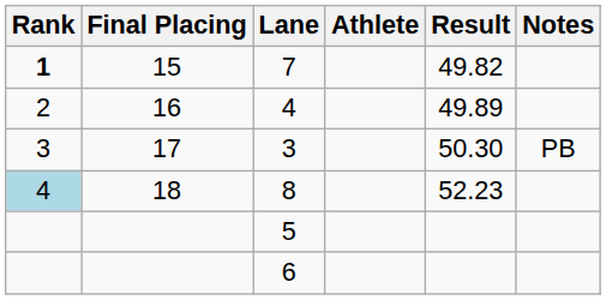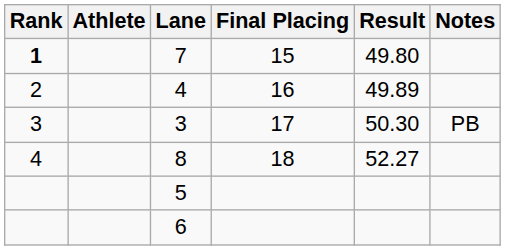 <table class="wikitable sortable" style="text-align:center">
 <tr>
 <th>Rank</th>
+<th>Athlete</th>
+<th>Lane</th>
 <th>Final Placing</th>
-<th>Lane</th>
-<th>Athlete</th>
 <th>Result</th>
 <th>Notes</th>
 </tr>
 <tr>
 <td><strong>1</strong></td>
+<td align=left></td>
+<td>7</td>
 <td>15</td>
-<td>7</td>
-<td align=left></td>
-<td>49.82</td>
+<td>49.80</td>
 <td></td>
 </tr>
 <tr>
 <td>2</td>
+<td align=left></td>
+<td>4</td>
 <td>16</td>
-<td>4</td>
-<td align=left></td>
 <td>49.89</td>
 <td></td>
 </tr>
 <tr>
 <td>3</td>
+<td align=left></td>
+<td>3</td>
 <td>17</td>
-<td>3</td>
-<td align=left></td>
 <td>50.30</td>
 <td>PB</td>
 </tr>
 <tr>
-<td style="background: lightblue;">4</td>
+<td>4</td>
+<td align=left></td>
+<td>8</td>
 <td>18</td>
-<td>8</td>
-<td align=left></td>
-<td>52.23</td>
+<td>52.27</td>
 <td></td>
 </tr>
 <tr>
 <td></td>
+<td align=left></td>
+<td>5</td>
 <td></td>
-<td>5</td>
-<td align=left></td>
 <td></td>
 <td></td>
 </tr>
 <tr>
 <td></td>
+<td align=left></td>
+<td>6</td>
 <td></td>
-<td>6</td>
-<td align=left></td>
 <td></td>
 <td></td>
 </tr>
 </table>
